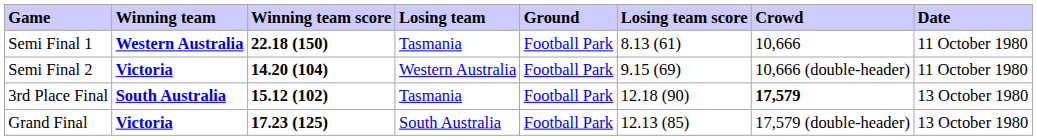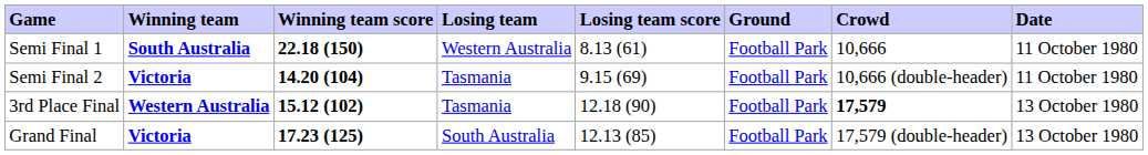 <table class="wikitable">
 <tr bgcolor="#CCCCFF">
 <td><strong>Game</strong></td>
 <td><strong>Winning team</strong></td>
 <td><strong>Winning team score</strong></td>
 <td><strong>Losing team</strong></td>
+<td><strong>Losing team score</strong></td>
 <td><strong>Ground</strong></td>
-<td><strong>Losing team score</strong></td>
 <td><strong>Crowd</strong></td>
 <td><strong>Date</strong></td>
 </tr>
 <tr bgcolor="#FFFFFF">
 <td>Semi Final 1</td>
-<td><strong><a href='#'>Western Australia</a></strong></td>
+<td><strong><a href='#'>South Australia</a></strong></td>
 <td><strong>22.18 (150)</strong></td>
-<td><a href='#'>Tasmania</a></td>
+<td><a href='#'>Western Australia</a></td>
+<td>8.13 (61)</td>
 <td><a href='#'>Football Park</a></td>
-<td>8.13 (61)</td>
 <td>10,666</td>
 <td>11 October 1980</td>
 </tr>
 <tr bgcolor="#FFFFFF">
 <td>Semi Final 2</td>
 <td><strong><a href='#'>Victoria</a></strong></td>
 <td><strong>14.20 (104)</strong></td>
-<td><a href='#'>Western Australia</a></td>
+<td><a href='#'>Tasmania</a></td>
+<td>9.15 (69)</td>
 <td><a href='#'>Football Park</a></td>
-<td>9.15 (69)</td>
 <td>10,666 (double-header)</td>
 <td>11 October 1980</td>
 </tr>
 <tr bgcolor="#FFFFFF">
 <td>3rd Place Final</td>
-<td><strong><a href='#'>South Australia</a></strong></td>
+<td><strong><a href='#'>Western Australia</a></strong></td>
 <td><strong>15.12 (102)</strong></td>
 <td><a href='#'>Tasmania</a></td>
+<td>12.18 (90)</td>
 <td><a href='#'>Football Park</a></td>
-<td>12.18 (90)</td>
 <td><strong>17,579</strong></td>
 <td>13 October 1980</td>
 </tr>
 <tr bgcolor="#FFFFFF">
 <td>Grand Final</td>
 <td><strong><a href='#'>Victoria</a></strong></td>
 <td><strong>17.23 (125)</strong></td>
 <td><a href='#'>South Australia</a></td>
+<td>12.13 (85)</td>
 <td><a href='#'>Football Park</a></td>
-<td>12.13 (85)</td>
 <td>17,579 (double-header)</td>
 <td>13 October 1980</td>
 </tr>
 </table>
